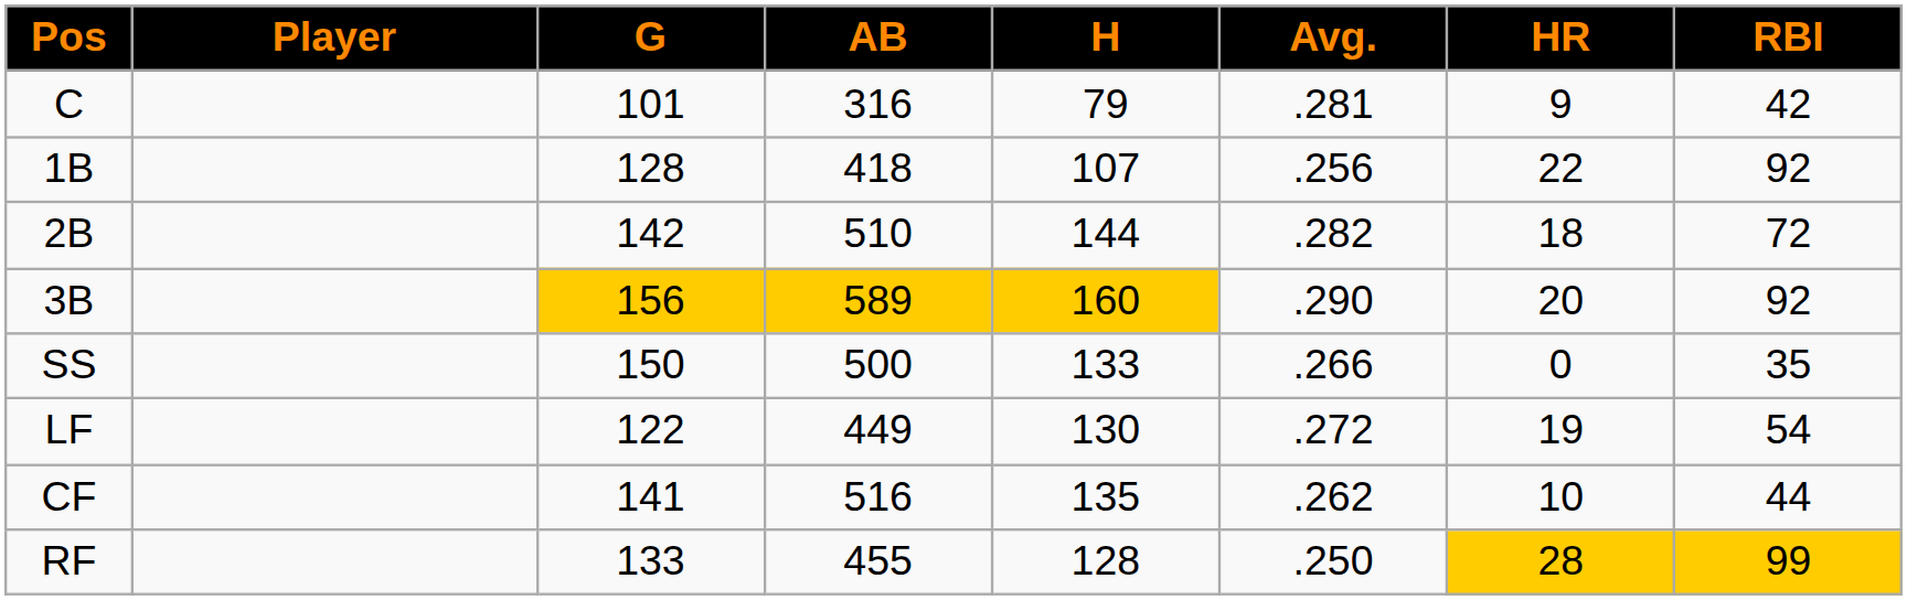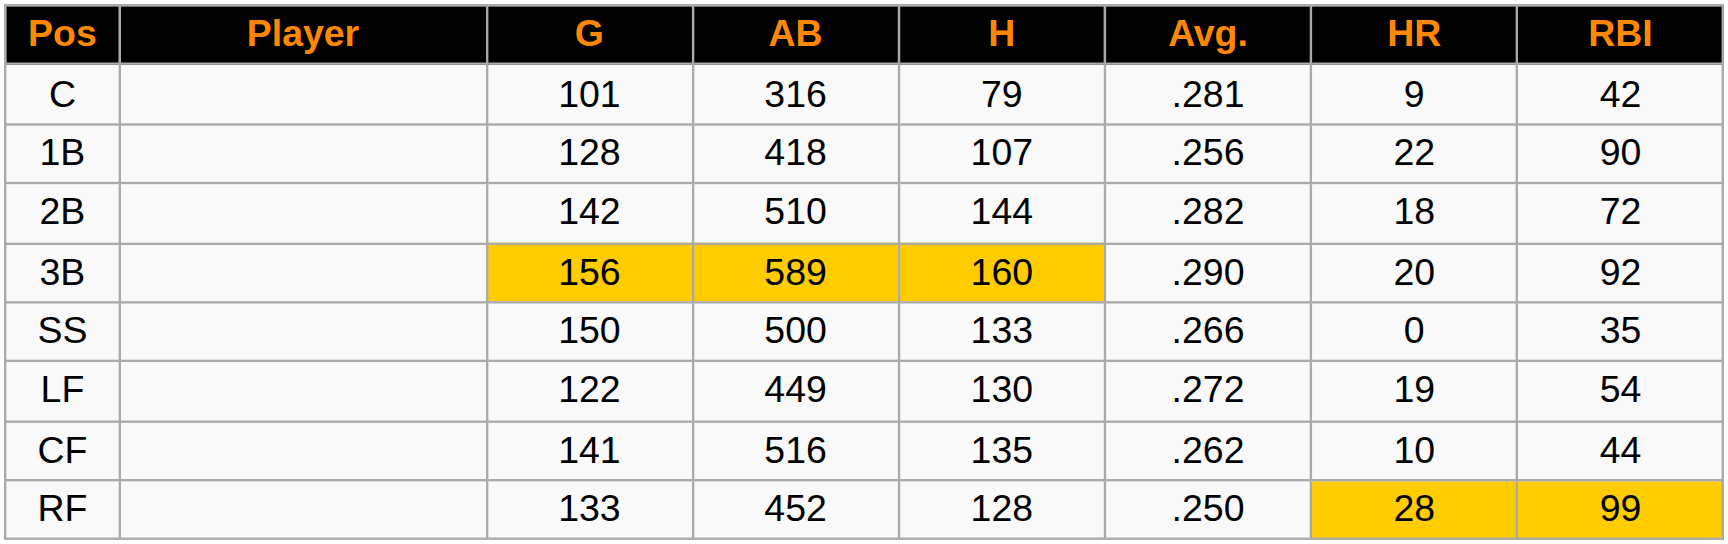 <table class="wikitable sortable">
 <tr>
 <th style="background:black;color:#FF8800;" width="5%">Pos</th>
 <th style="background:black;color:#FF8800;" width="16%">Player</th>
 <th style="background:black;color:#FF8800;" width="9%">G</th>
 <th style="background:black;color:#FF8800;" width="9%">AB</th>
 <th style="background:black;color:#FF8800;" width="9%">H</th>
 <th style="background:black;color:#FF8800;" width="9%">Avg.</th>
 <th style="background:black;color:#FF8800;" width="9%">HR</th>
 <th style="background:black;color:#FF8800;" width="9%">RBI</th>
 </tr>
 <tr align="center">
 <td>C</td>
 <td></td>
 <td>101</td>
 <td>316</td>
 <td>79</td>
 <td>.281</td>
 <td>9</td>
 <td>42</td>
 </tr>
 <tr align="center">
 <td>1B</td>
 <td></td>
 <td>128</td>
 <td>418</td>
 <td>107</td>
 <td>.256</td>
 <td>22</td>
-<td>92</td>
+<td>90</td>
 </tr>
 <tr align="center">
 <td>2B</td>
 <td></td>
 <td>142</td>
 <td>510</td>
 <td>144</td>
 <td>.282</td>
 <td>18</td>
 <td>72</td>
 </tr>
 <tr align="center">
 <td>3B</td>
 <td></td>
 <td bgcolor="#FFCC00">156</td>
 <td bgcolor="#FFCC00">589</td>
 <td bgcolor="#FFCC00">160</td>
 <td>.290</td>
 <td>20</td>
 <td>92</td>
 </tr>
 <tr align="center">
 <td>SS</td>
 <td></td>
 <td>150</td>
 <td>500</td>
 <td>133</td>
 <td>.266</td>
 <td>0</td>
 <td>35</td>
 </tr>
 <tr align="center">
 <td>LF</td>
 <td></td>
 <td>122</td>
 <td>449</td>
 <td>130</td>
 <td>.272</td>
 <td>19</td>
 <td>54</td>
 </tr>
 <tr align="center">
 <td>CF</td>
 <td></td>
 <td>141</td>
 <td>516</td>
 <td>135</td>
 <td>.262</td>
 <td>10</td>
 <td>44</td>
 </tr>
 <tr align="center">
 <td>RF</td>
 <td></td>
 <td>133</td>
-<td>455</td>
+<td>452</td>
 <td>128</td>
 <td>.250</td>
 <td bgcolor="#FFCC00">28</td>
 <td bgcolor="#FFCC00">99</td>
 </tr>
 </table>
